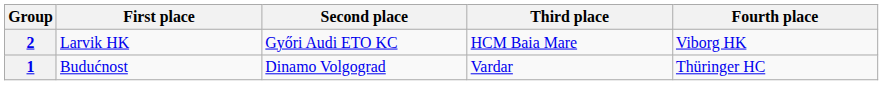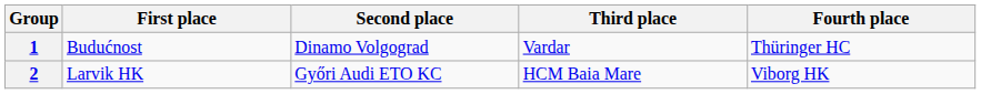 <table class=wikitable>
 <tr>
 <th>Group</th>
 <th width=200>First place</th>
 <th width=200>Second place</th>
 <th width=200>Third place</th>
 <th width=200>Fourth place</th>
 </tr>
 <tr>
+<th><a href='#'>1</a></th>
+<td> <a href='#'>Budućnost</a></td>
+<td> <a href='#'>Dinamo Volgograd</a></td>
+<td> <a href='#'>Vardar</a></td>
+<td> <a href='#'>Thüringer HC</a></td>
+</tr>
+<tr>
 <th><a href='#'>2</a></th>
 <td> <a href='#'>Larvik HK</a></td>
 <td> <a href='#'>Győri Audi ETO KC</a></td>
 <td> <a href='#'>HCM Baia Mare</a></td>
 <td> <a href='#'>Viborg HK</a></td>
 </tr>
-<tr>
-<th><a href='#'>1</a></th>
-<td> <a href='#'>Budućnost</a></td>
-<td> <a href='#'>Dinamo Volgograd</a></td>
-<td> <a href='#'>Vardar</a></td>
-<td> <a href='#'>Thüringer HC</a></td>
-</tr>
 </table>
